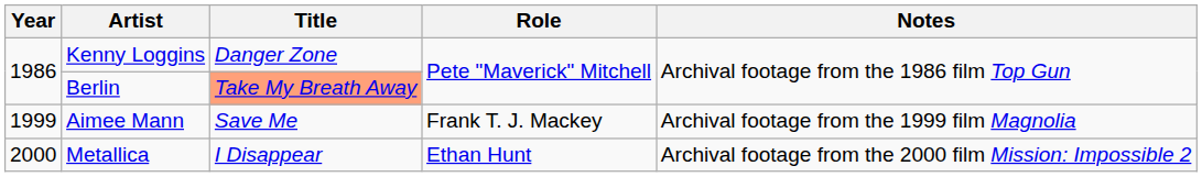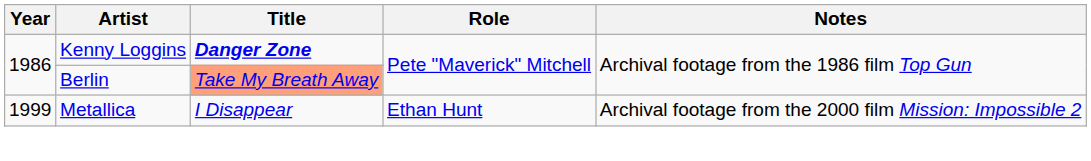 <table class="wikitable sortable">
 <tr>
 <th>Year</th>
 <th>Artist</th>
 <th>Title</th>
 <th>Role</th>
 <th class="unsortable">Notes</th>
 </tr>
 <tr>
 <td rowspan="2">1986</td>
 <td><a href='#'>Kenny Loggins</a></td>
-<td><em><a href='#'>Danger Zone</a></em></td>
+<td><strong><em><a href='#'>Danger Zone</a></em></strong></td>
 <td rowspan="2"><a href='#'>Pete "Maverick" Mitchell</a></td>
 <td rowspan="2">Archival footage from the 1986 film <em><a href='#'>Top Gun</a></em></td>
 </tr>
 <tr>
 <td><a href='#'>Berlin</a></td>
 <td style="background: lightsalmon;"><em><a href='#'>Take My Breath Away</a></em></td>
 </tr>
 <tr>
 <td>1999</td>
-<td><a href='#'>Aimee Mann</a></td>
-<td><em><a href='#'>Save Me</a></em></td>
-<td>Frank T. J. Mackey</td>
-<td>Archival footage from the 1999 film <em><a href='#'>Magnolia</a></em></td>
-</tr>
-<tr>
-<td>2000</td>
 <td><a href='#'>Metallica</a></td>
 <td><em><a href='#'>I Disappear</a></em></td>
 <td><a href='#'>Ethan Hunt</a></td>
 <td>Archival footage from the 2000 film <em><a href='#'>Mission: Impossible 2</a></em></td>
 </tr>
 </table>
